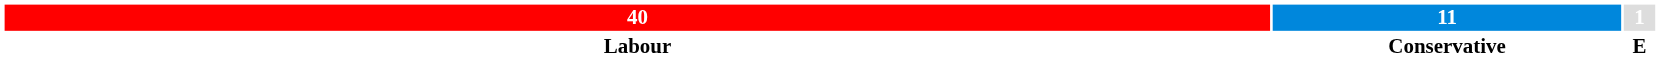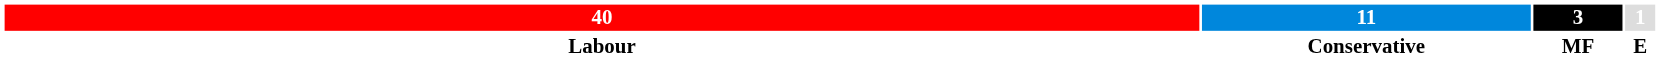 <table style="width:100%; text-align:center;">
 <tr style="color:white;">
 <td style="background:red; width:72.73%;"><strong>40</strong></td>
 <td style="background:#0087DC; width:20%;"><strong>11</strong></td>
+<td style="background:black; width:5.46%;"><strong>3</strong></td>
 <td style="background:#DDDDDD; width:1.81%;"><strong>1</strong></td>
 </tr>
 <tr>
 <td><span><strong>Labour</strong></span></td>
 <td><span><strong>Conservative</strong></span></td>
+<td><span><strong>MF</strong></span></td>
 <td><span><strong>E</strong></span></td>
 </tr>
 </table>
